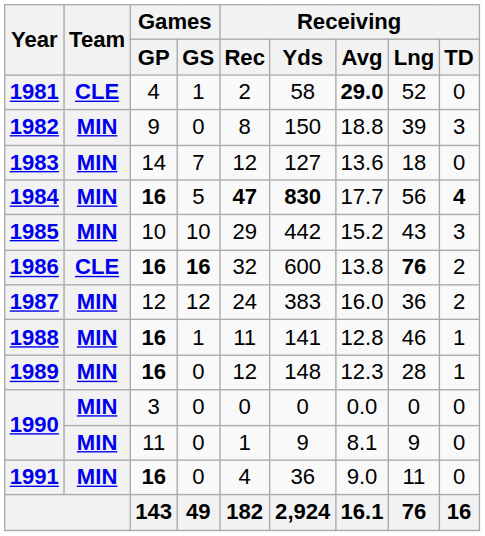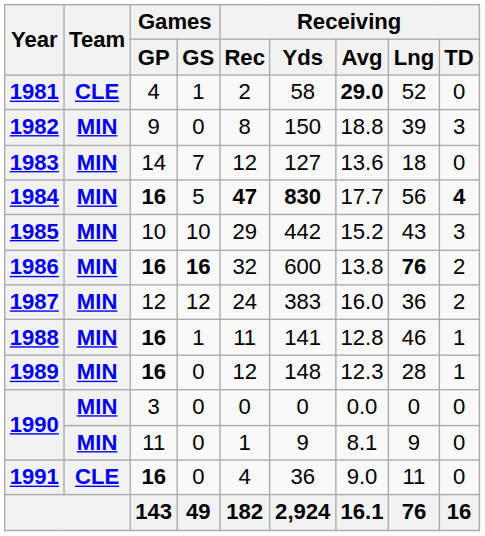 <table class="wikitable" style="text-align:center">
 <tr>
 <th rowspan="2">Year</th>
 <th rowspan="2">Team</th>
 <th colspan="2">Games</th>
 <th colspan="5">Receiving</th>
 </tr>
 <tr>
 <th>GP</th>
 <th>GS</th>
 <th>Rec</th>
 <th>Yds</th>
 <th>Avg</th>
 <th>Lng</th>
 <th>TD</th>
 </tr>
 <tr>
 <th><a href='#'>1981</a></th>
 <th><a href='#'>CLE</a></th>
 <td>4</td>
 <td>1</td>
 <td>2</td>
 <td>58</td>
 <td><strong>29.0</strong></td>
 <td>52</td>
 <td>0</td>
 </tr>
 <tr>
 <th><a href='#'>1982</a></th>
 <th><a href='#'>MIN</a></th>
 <td>9</td>
 <td>0</td>
 <td>8</td>
 <td>150</td>
 <td>18.8</td>
 <td>39</td>
 <td>3</td>
 </tr>
 <tr>
 <th><a href='#'>1983</a></th>
 <th><a href='#'>MIN</a></th>
 <td>14</td>
 <td>7</td>
 <td>12</td>
 <td>127</td>
 <td>13.6</td>
 <td>18</td>
 <td>0</td>
 </tr>
 <tr>
 <th><a href='#'>1984</a></th>
 <th><a href='#'>MIN</a></th>
 <td><strong>16</strong></td>
 <td>5</td>
 <td><strong>47</strong></td>
 <td><strong>830</strong></td>
 <td>17.7</td>
 <td>56</td>
 <td><strong>4</strong></td>
 </tr>
 <tr>
 <th><a href='#'>1985</a></th>
 <th><a href='#'>MIN</a></th>
 <td>10</td>
 <td>10</td>
 <td>29</td>
 <td>442</td>
 <td>15.2</td>
 <td>43</td>
 <td>3</td>
 </tr>
 <tr>
 <th><a href='#'>1986</a></th>
-<th><a href='#'>CLE</a></th>
+<th><a href='#'>MIN</a></th>
 <td><strong>16</strong></td>
 <td><strong>16</strong></td>
 <td>32</td>
 <td>600</td>
 <td>13.8</td>
 <td><strong>76</strong></td>
 <td>2</td>
 </tr>
 <tr>
 <th><a href='#'>1987</a></th>
 <th><a href='#'>MIN</a></th>
 <td>12</td>
 <td>12</td>
 <td>24</td>
 <td>383</td>
 <td>16.0</td>
 <td>36</td>
 <td>2</td>
 </tr>
 <tr>
 <th><a href='#'>1988</a></th>
 <th><a href='#'>MIN</a></th>
 <td><strong>16</strong></td>
 <td>1</td>
 <td>11</td>
 <td>141</td>
 <td>12.8</td>
 <td>46</td>
 <td>1</td>
 </tr>
 <tr>
 <th><a href='#'>1989</a></th>
 <th><a href='#'>MIN</a></th>
 <td><strong>16</strong></td>
 <td>0</td>
 <td>12</td>
 <td>148</td>
 <td>12.3</td>
 <td>28</td>
 <td>1</td>
 </tr>
 <tr>
 <th rowspan="2"><a href='#'>1990</a></th>
 <th><a href='#'>MIN</a></th>
 <td>3</td>
 <td>0</td>
 <td>0</td>
 <td>0</td>
 <td>0.0</td>
 <td>0</td>
 <td>0</td>
 </tr>
 <tr>
 <th><a href='#'>MIN</a></th>
 <td>11</td>
 <td>0</td>
 <td>1</td>
 <td>9</td>
 <td>8.1</td>
 <td>9</td>
 <td>0</td>
 </tr>
 <tr>
 <th><a href='#'>1991</a></th>
-<th><a href='#'>MIN</a></th>
+<th><a href='#'>CLE</a></th>
 <td><strong>16</strong></td>
 <td>0</td>
 <td>4</td>
 <td>36</td>
 <td>9.0</td>
 <td>11</td>
 <td>0</td>
 </tr>
 <tr>
 <th colspan="2"></th>
 <th>143</th>
 <th>49</th>
 <th>182</th>
 <th>2,924</th>
 <th>16.1</th>
 <th>76</th>
 <th>16</th>
 </tr>
 </table>
